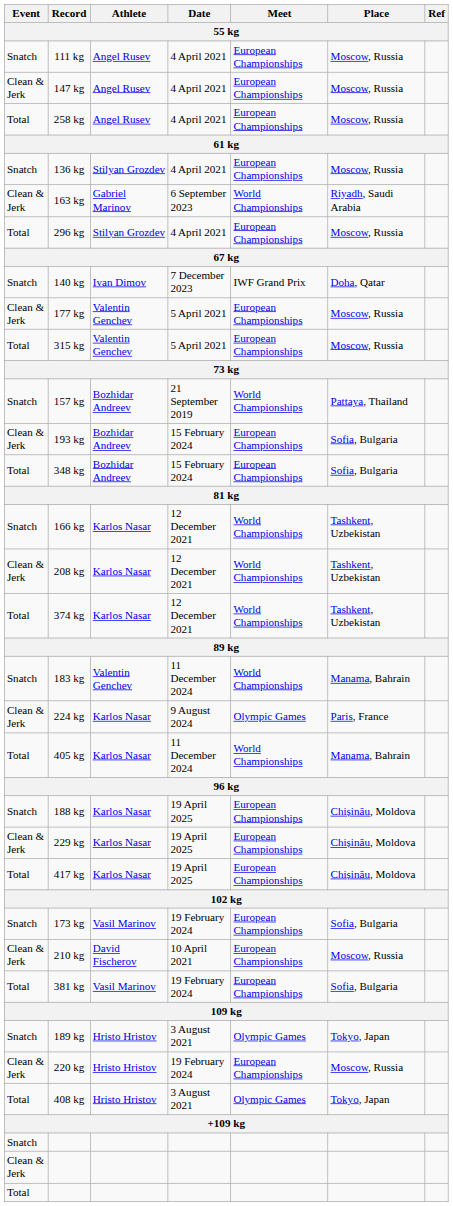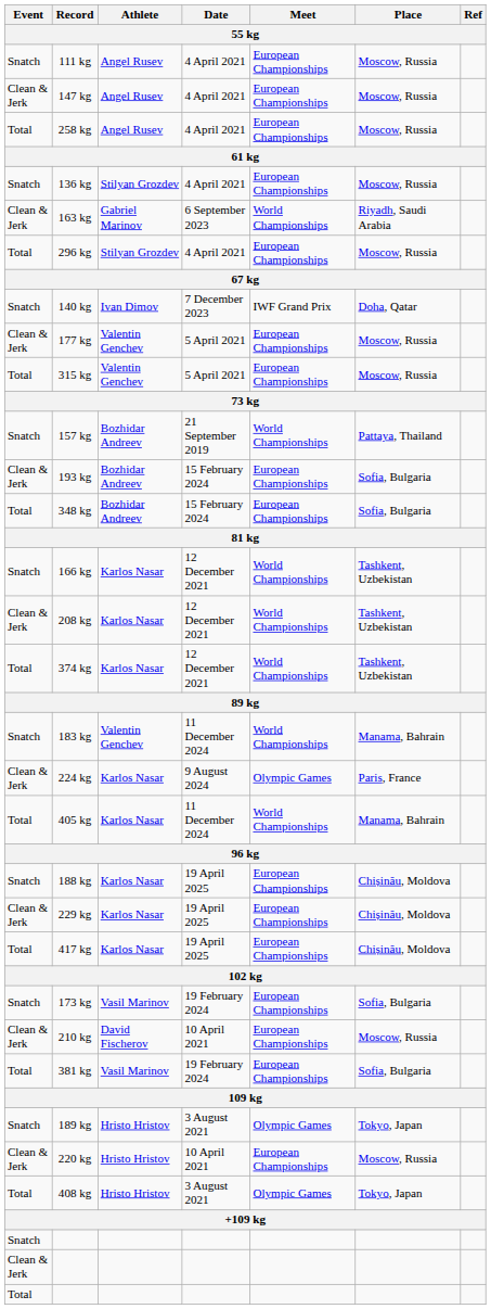 <table class="wikitable" style="font-size:95%;">
 <tr>
 <th width=9%>Event</th>
 <th width=6%>Record</th>
 <th width=16%>Athlete</th>
 <th width=13%>Date</th>
 <th width=20%>Meet</th>
 <th width=20%>Place</th>
 <th width=3%>Ref</th>
 </tr>
 <tr bgcolor="#DDDDDD">
 <th colspan="7">55 kg</th>
 </tr>
 <tr>
 <td>Snatch</td>
 <td align="center">111 kg</td>
 <td><a href='#'>Angel Rusev</a></td>
 <td>4 April 2021</td>
 <td><a href='#'>European Championships</a></td>
 <td><a href='#'>Moscow</a>, Russia</td>
 <td></td>
 </tr>
 <tr>
 <td>Clean & Jerk</td>
 <td align="center">147 kg</td>
 <td><a href='#'>Angel Rusev</a></td>
 <td>4 April 2021</td>
 <td><a href='#'>European Championships</a></td>
 <td><a href='#'>Moscow</a>, Russia</td>
 <td></td>
 </tr>
 <tr>
 <td>Total</td>
 <td align="center">258 kg</td>
 <td><a href='#'>Angel Rusev</a></td>
 <td>4 April 2021</td>
 <td><a href='#'>European Championships</a></td>
 <td><a href='#'>Moscow</a>, Russia</td>
 <td></td>
 </tr>
 <tr bgcolor="#DDDDDD">
 <th colspan="7">61 kg</th>
 </tr>
 <tr>
 <td>Snatch</td>
 <td align="center">136 kg</td>
 <td><a href='#'>Stilyan Grozdev</a></td>
 <td>4 April 2021</td>
 <td><a href='#'>European Championships</a></td>
 <td><a href='#'>Moscow</a>, Russia</td>
 <td></td>
 </tr>
 <tr>
 <td>Clean & Jerk</td>
 <td align="center">163 kg</td>
 <td><a href='#'>Gabriel Marinov</a></td>
 <td>6 September 2023</td>
 <td><a href='#'>World Championships</a></td>
 <td><a href='#'>Riyadh</a>, Saudi Arabia</td>
 <td></td>
 </tr>
 <tr>
 <td>Total</td>
 <td align="center">296 kg</td>
 <td><a href='#'>Stilyan Grozdev</a></td>
 <td>4 April 2021</td>
 <td><a href='#'>European Championships</a></td>
 <td><a href='#'>Moscow</a>, Russia</td>
 <td></td>
 </tr>
 <tr bgcolor="#DDDDDD">
 <th colspan="7">67 kg</th>
 </tr>
 <tr>
 <td>Snatch</td>
 <td align="center">140 kg</td>
 <td><a href='#'>Ivan Dimov</a></td>
 <td>7 December 2023</td>
 <td>IWF Grand Prix</td>
 <td><a href='#'>Doha</a>, Qatar</td>
 <td></td>
 </tr>
 <tr>
 <td>Clean & Jerk</td>
 <td align="center">177 kg</td>
 <td><a href='#'>Valentin Genchev</a></td>
 <td>5 April 2021</td>
 <td><a href='#'>European Championships</a></td>
 <td><a href='#'>Moscow</a>, Russia</td>
 <td></td>
 </tr>
 <tr>
 <td>Total</td>
 <td align="center">315 kg</td>
 <td><a href='#'>Valentin Genchev</a></td>
 <td>5 April 2021</td>
 <td><a href='#'>European Championships</a></td>
 <td><a href='#'>Moscow</a>, Russia</td>
 <td></td>
 </tr>
 <tr bgcolor="#DDDDDD">
 <th colspan="7">73 kg</th>
 </tr>
 <tr>
 <td>Snatch</td>
 <td align="center">157 kg</td>
 <td><a href='#'>Bozhidar Andreev</a></td>
 <td>21 September 2019</td>
 <td><a href='#'>World Championships</a></td>
 <td><a href='#'>Pattaya</a>, Thailand</td>
 <td></td>
 </tr>
 <tr>
 <td>Clean & Jerk</td>
 <td align="center">193 kg</td>
 <td><a href='#'>Bozhidar Andreev</a></td>
 <td>15 February 2024</td>
 <td><a href='#'>European Championships</a></td>
 <td><a href='#'>Sofia</a>, Bulgaria</td>
 <td></td>
 </tr>
 <tr>
 <td>Total</td>
 <td align="center">348 kg</td>
 <td><a href='#'>Bozhidar Andreev</a></td>
 <td>15 February 2024</td>
 <td><a href='#'>European Championships</a></td>
 <td><a href='#'>Sofia</a>, Bulgaria</td>
 <td></td>
 </tr>
 <tr bgcolor="#DDDDDD">
 <th colspan="7">81 kg</th>
 </tr>
 <tr>
 <td>Snatch</td>
 <td align="center">166 kg</td>
 <td><a href='#'>Karlos Nasar</a></td>
 <td>12 December 2021</td>
 <td><a href='#'>World Championships</a></td>
 <td><a href='#'>Tashkent</a>, Uzbekistan</td>
 <td></td>
 </tr>
 <tr>
 <td>Clean & Jerk</td>
 <td align="center">208 kg</td>
 <td><a href='#'>Karlos Nasar</a></td>
 <td>12 December 2021</td>
 <td><a href='#'>World Championships</a></td>
 <td><a href='#'>Tashkent</a>, Uzbekistan</td>
 <td></td>
 </tr>
 <tr>
 <td>Total</td>
 <td align="center">374 kg</td>
 <td><a href='#'>Karlos Nasar</a></td>
 <td>12 December 2021</td>
 <td><a href='#'>World Championships</a></td>
 <td><a href='#'>Tashkent</a>, Uzbekistan</td>
 <td></td>
 </tr>
 <tr bgcolor="#DDDDDD">
 <th colspan="7">89 kg</th>
 </tr>
 <tr>
 <td>Snatch</td>
 <td align=center>183 kg</td>
 <td><a href='#'>Valentin Genchev</a></td>
 <td>11 December 2024</td>
 <td><a href='#'>World Championships</a></td>
 <td><a href='#'>Manama</a>, Bahrain</td>
 <td></td>
 </tr>
 <tr>
 <td>Clean & Jerk</td>
 <td align=center>224 kg</td>
 <td><a href='#'>Karlos Nasar</a></td>
 <td>9 August 2024</td>
 <td><a href='#'>Olympic Games</a></td>
 <td><a href='#'>Paris</a>, France</td>
 <td></td>
 </tr>
 <tr>
 <td>Total</td>
 <td align=center>405 kg</td>
 <td><a href='#'>Karlos Nasar</a></td>
 <td>11 December 2024</td>
 <td><a href='#'>World Championships</a></td>
 <td><a href='#'>Manama</a>, Bahrain</td>
 <td></td>
 </tr>
 <tr bgcolor="#DDDDDD">
 <th colspan="7">96 kg</th>
 </tr>
 <tr>
 <td>Snatch</td>
 <td align=center>188 kg</td>
 <td><a href='#'>Karlos Nasar</a></td>
 <td>19 April 2025</td>
 <td><a href='#'>European Championships</a></td>
 <td><a href='#'>Chișinău</a>, Moldova</td>
 <td></td>
 </tr>
 <tr>
 <td>Clean & Jerk</td>
 <td align=center>229 kg</td>
 <td><a href='#'>Karlos Nasar</a></td>
 <td>19 April 2025</td>
 <td><a href='#'>European Championships</a></td>
 <td><a href='#'>Chișinău</a>, Moldova</td>
 <td></td>
 </tr>
 <tr>
 <td>Total</td>
 <td align=center>417 kg</td>
 <td><a href='#'>Karlos Nasar</a></td>
 <td>19 April 2025</td>
 <td><a href='#'>European Championships</a></td>
 <td><a href='#'>Chișinău</a>, Moldova</td>
 <td></td>
 </tr>
 <tr bgcolor="#DDDDDD">
 <th colspan="7">102 kg</th>
 </tr>
 <tr>
 <td>Snatch</td>
 <td align="center">173 kg</td>
 <td><a href='#'>Vasil Marinov</a></td>
 <td>19 February 2024</td>
 <td><a href='#'>European Championships</a></td>
 <td><a href='#'>Sofia</a>, Bulgaria</td>
 <td></td>
 </tr>
 <tr>
 <td>Clean & Jerk</td>
 <td align="center">210 kg</td>
 <td><a href='#'>David Fischerov</a></td>
 <td>10 April 2021</td>
 <td><a href='#'>European Championships</a></td>
 <td><a href='#'>Moscow</a>, Russia</td>
 <td></td>
 </tr>
 <tr>
 <td>Total</td>
 <td align="center">381 kg</td>
 <td><a href='#'>Vasil Marinov</a></td>
 <td>19 February 2024</td>
 <td><a href='#'>European Championships</a></td>
 <td><a href='#'>Sofia</a>, Bulgaria</td>
 <td></td>
 </tr>
 <tr bgcolor="#DDDDDD">
 <th colspan="7">109 kg</th>
 </tr>
 <tr>
 <td>Snatch</td>
 <td align="center">189 kg</td>
 <td><a href='#'>Hristo Hristov</a></td>
 <td>3 August 2021</td>
 <td><a href='#'>Olympic Games</a></td>
 <td><a href='#'>Tokyo</a>, Japan</td>
 <td></td>
 </tr>
 <tr>
 <td>Clean & Jerk</td>
 <td align="center">220 kg</td>
 <td><a href='#'>Hristo Hristov</a></td>
-<td>19 February 2024</td>
+<td>10 April 2021</td>
 <td><a href='#'>European Championships</a></td>
 <td><a href='#'>Moscow</a>, Russia</td>
 <td></td>
 </tr>
 <tr>
 <td>Total</td>
 <td align="center">408 kg</td>
 <td><a href='#'>Hristo Hristov</a></td>
 <td>3 August 2021</td>
 <td><a href='#'>Olympic Games</a></td>
 <td><a href='#'>Tokyo</a>, Japan</td>
 <td></td>
 </tr>
 <tr bgcolor="#DDDDDD">
 <th colspan="7">+109 kg</th>
 </tr>
 <tr>
 <td>Snatch</td>
 <td align="center"></td>
 <td></td>
 <td></td>
 <td></td>
 <td></td>
 <td></td>
 </tr>
 <tr>
 <td>Clean & Jerk</td>
 <td align="center"></td>
 <td></td>
 <td></td>
 <td></td>
 <td></td>
 <td></td>
 </tr>
 <tr>
 <td>Total</td>
 <td align="center"></td>
 <td></td>
 <td></td>
 <td></td>
 <td></td>
 <td></td>
 </tr>
 </table>
